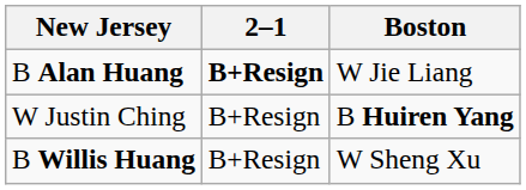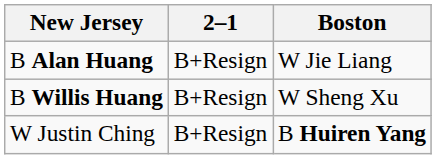 <table class="wikitable">
 <tr>
 <th>New Jersey</th>
 <th>2–1</th>
 <th>Boston</th>
 </tr>
 <tr>
 <td>B <strong>Alan Huang</strong></td>
-<td><strong>B+Resign</strong></td>
+<td>B+Resign</td>
 <td>W Jie Liang</td>
+</tr>
+<tr>
+<td>B <strong>Willis Huang</strong></td>
+<td>B+Resign</td>
+<td>W Sheng Xu</td>
 </tr>
 <tr>
 <td>W Justin Ching</td>
 <td>B+Resign</td>
 <td>B <strong>Huiren Yang</strong></td>
 </tr>
-<tr>
-<td>B <strong>Willis Huang</strong></td>
-<td>B+Resign</td>
-<td>W Sheng Xu</td>
-</tr>
 </table>
